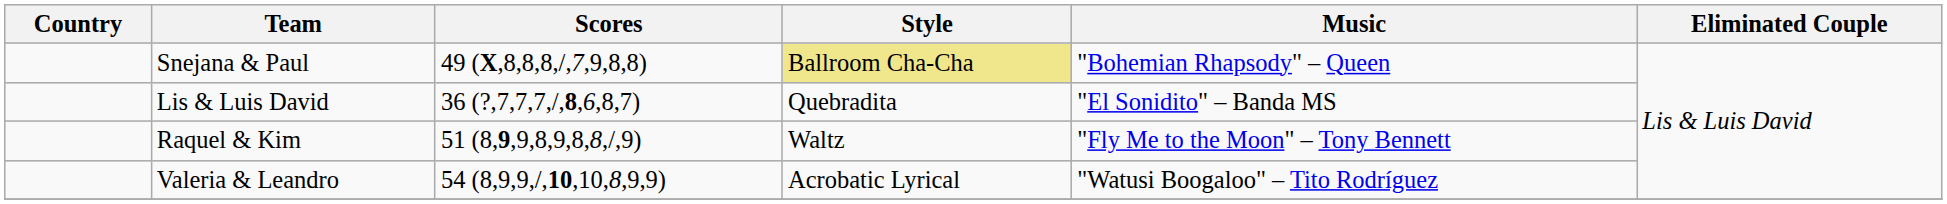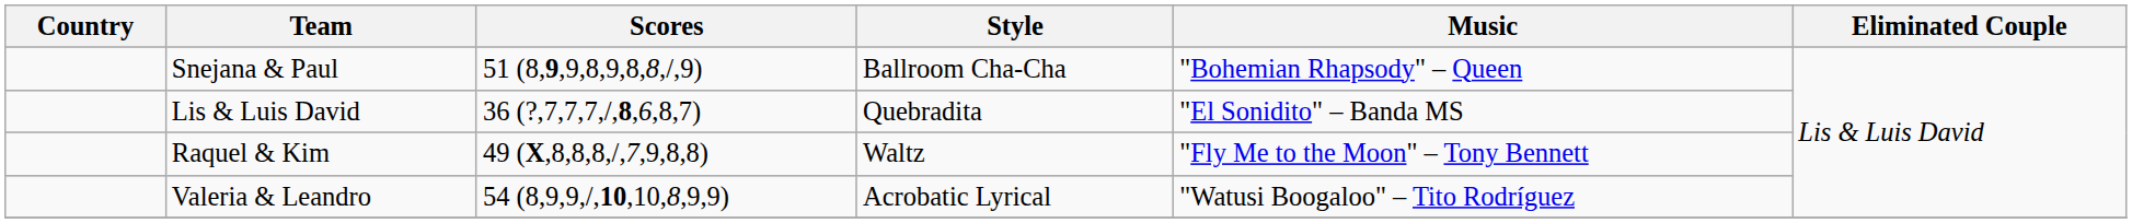 <table class="wikitable" style="width:80%">
 <tr>
 <th>Country</th>
 <th>Team</th>
 <th>Scores</th>
 <th>Style</th>
 <th>Music</th>
 <th>Eliminated Couple</th>
 </tr>
 <tr>
 <td></td>
 <td>Snejana & Paul</td>
-<td>49 (<strong>X</strong>,8,8,8,/,<em>7</em>,9,8,8)</td>
-<td style="background: khaki;">Ballroom Cha-Cha</td>
+<td>51 (8,<strong>9</strong>,9,8,9,8,<em>8</em>,/,9)</td>
+<td>Ballroom Cha-Cha</td>
 <td>"<a href='#'>Bohemian Rhapsody</a>" – <a href='#'>Queen</a></td>
 <td rowspan=4><em>Lis & Luis David</em></td>
 </tr>
 <tr>
 <td></td>
 <td>Lis & Luis David</td>
 <td>36 (?,7,7,7,/,<strong>8</strong>,<em>6</em>,8,7)</td>
 <td>Quebradita</td>
 <td>"<a href='#'>El Sonidito</a>" – Banda MS</td>
 </tr>
 <tr>
 <td></td>
 <td>Raquel & Kim</td>
-<td>51 (8,<strong>9</strong>,9,8,9,8,<em>8</em>,/,9)</td>
+<td>49 (<strong>X</strong>,8,8,8,/,<em>7</em>,9,8,8)</td>
 <td>Waltz</td>
 <td>"<a href='#'>Fly Me to the Moon</a>" – <a href='#'>Tony Bennett</a></td>
 </tr>
 <tr>
 <td></td>
 <td>Valeria & Leandro</td>
 <td>54 (8,9,9,/,<strong>10</strong>,10,<em>8</em>,9,9)</td>
 <td>Acrobatic Lyrical</td>
 <td>"Watusi Boogaloo" – <a href='#'>Tito Rodríguez</a></td>
 </tr>
 <tr>
 </tr>
 </table>
